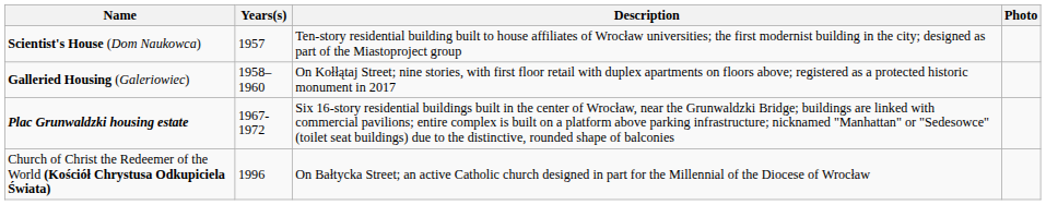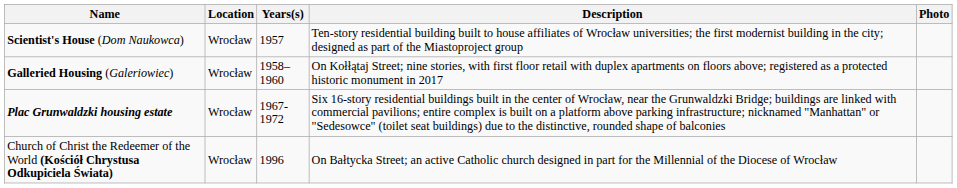 <table class="wikitable">
 <tr>
 <th>Name</th>
+<th>Location</th>
 <th>Years(s)</th>
 <th>Description</th>
 <th>Photo</th>
 </tr>
 <tr>
 <td><strong>Scientist's House</strong> (<em>Dom Naukowca</em>)</td>
+<td>Wrocław</td>
 <td>1957</td>
 <td>Ten-story residential building built to house affiliates of Wrocław universities; the first modernist building in the city; designed as part of the Miastoproject group</td>
 <td></td>
 </tr>
 <tr>
 <td><strong>Galleried Housing</strong> (<em>Galeriowiec</em>)</td>
+<td>Wrocław</td>
 <td>1958–1960</td>
 <td>On Kołłątaj Street; nine stories, with first floor retail with duplex apartments on floors above; registered as a protected historic monument in 2017</td>
 <td></td>
 </tr>
 <tr>
 <td><strong><em>Plac Grunwaldzki<em> housing estate<strong></td>
+<td>Wrocław</td>
 <td>1967-1972</td>
 <td>Six 16-story residential buildings built in the center of Wrocław, near the Grunwaldzki Bridge; buildings are linked with commercial pavilions; entire complex is built on a platform above parking infrastructure; nicknamed "Manhattan" or "Sedesowce" (toilet seat buildings) due to the distinctive, rounded shape of balconies</td>
 <td></td>
 </tr>
 <tr>
 <td></strong>Church of Christ the Redeemer of the World<strong> (Kościół Chrystusa Odkupiciela Świata)</td>
+<td>Wrocław</td>
 <td>1996</td>
 <td>On Bałtycka Street; an active Catholic church designed in part for the Millennial of the Diocese of Wrocław</td>
 <td></td>
 </tr>
 </table>
